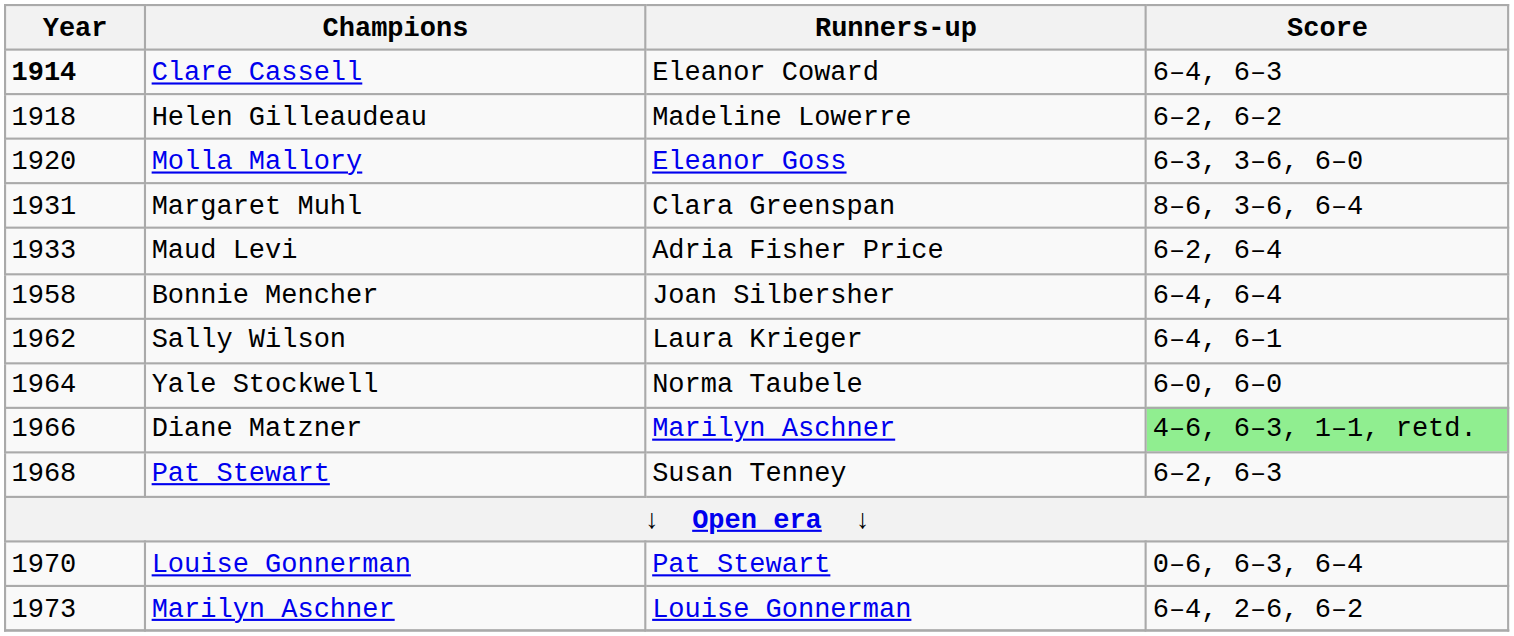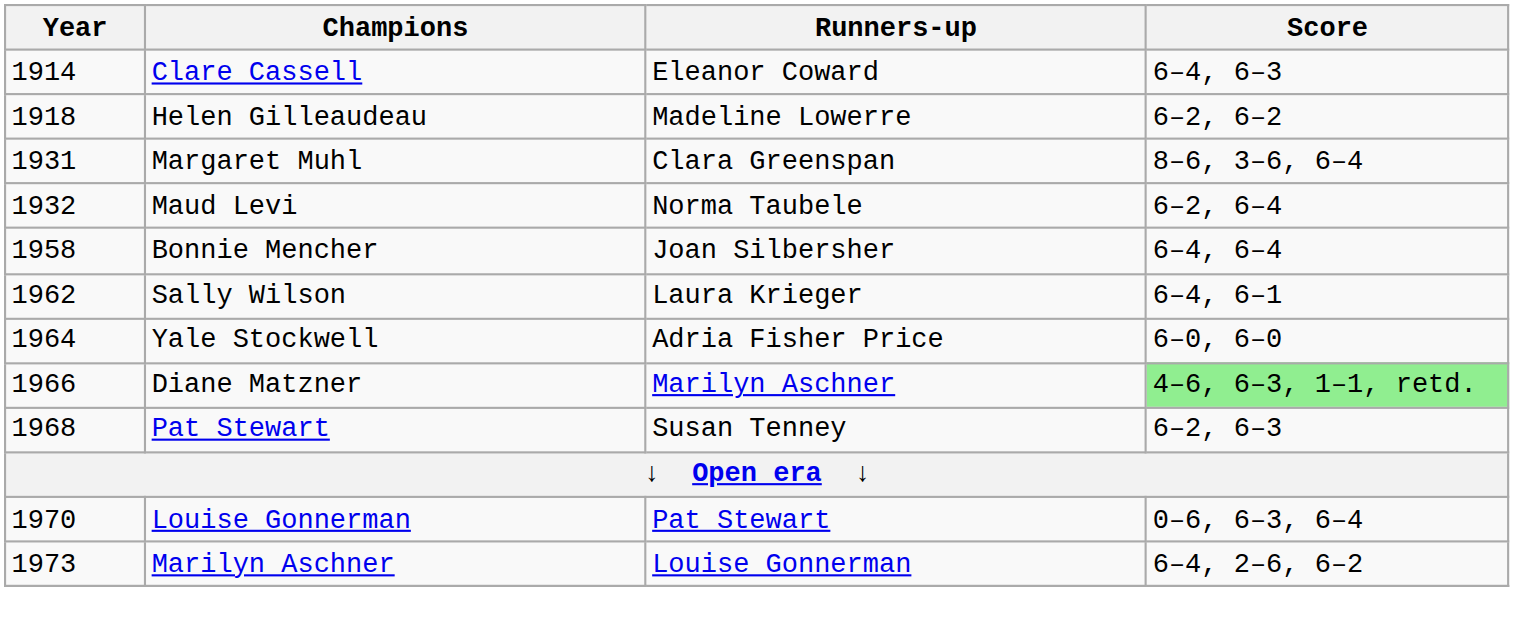 <table class="wikitable" style="font-size:98%;">
 <tr>
 <th style="width:60px;">Year</th>
 <th style="width:230px;">Champions</th>
 <th style="width:230px;">Runners-up</th>
 <th style="width:165px;">Score</th>
 </tr>
 <tr>
-<td><strong>1914</strong></td>
+<td>1914</td>
 <td>  <a href='#'>Clare Cassell</a></td>
 <td> Eleanor Coward</td>
 <td>6–4, 6–3</td>
 </tr>
 <tr>
 <td>1918</td>
 <td>  Helen Gilleaudeau</td>
 <td> Madeline Lowerre</td>
 <td>6–2, 6–2</td>
 </tr>
 <tr>
-<td>1920</td>
-<td> <a href='#'>Molla Mallory</a></td>
-<td> <a href='#'>Eleanor Goss</a></td>
-<td>6–3, 3–6, 6–0</td>
-</tr>
-<tr>
 <td>1931</td>
 <td>  Margaret Muhl</td>
 <td> Clara Greenspan</td>
 <td>8–6, 3–6, 6–4</td>
 </tr>
 <tr>
-<td>1933</td>
+<td>1932</td>
 <td> Maud Levi</td>
-<td> Adria Fisher Price</td>
+<td>  Norma Taubele</td>
 <td>6–2, 6–4</td>
 </tr>
 <tr>
 <td>1958</td>
 <td> Bonnie Mencher</td>
 <td> Joan Silbersher</td>
 <td>6–4, 6–4</td>
 </tr>
 <tr>
 <td>1962</td>
 <td>  Sally Wilson</td>
 <td> Laura Krieger</td>
 <td>6–4, 6–1</td>
 </tr>
 <tr>
 <td>1964</td>
 <td> Yale Stockwell</td>
-<td>  Norma Taubele</td>
+<td> Adria Fisher Price</td>
 <td>6–0, 6–0</td>
 </tr>
 <tr>
 <td>1966</td>
 <td> Diane Matzner</td>
 <td> <a href='#'>Marilyn Aschner</a></td>
 <td style="background: lightgreen;">4–6, 6–3, 1–1, retd.</td>
 </tr>
 <tr>
 <td>1968</td>
 <td> <a href='#'>Pat Stewart</a></td>
 <td> Susan Tenney</td>
 <td>6–2, 6–3</td>
 </tr>
 <tr>
 <th colspan=4 align=center>↓  <a href='#'>Open era</a>  ↓</th>
 </tr>
 <tr>
 <td>1970</td>
 <td> <a href='#'>Louise Gonnerman</a></td>
 <td> <a href='#'>Pat Stewart</a></td>
 <td>0–6, 6–3, 6–4</td>
 </tr>
 <tr>
 <td>1973</td>
 <td> <a href='#'>Marilyn Aschner</a></td>
 <td> <a href='#'>Louise Gonnerman</a></td>
 <td>6–4, 2–6, 6–2</td>
 </tr>
 <tr>
 </tr>
 </table>
